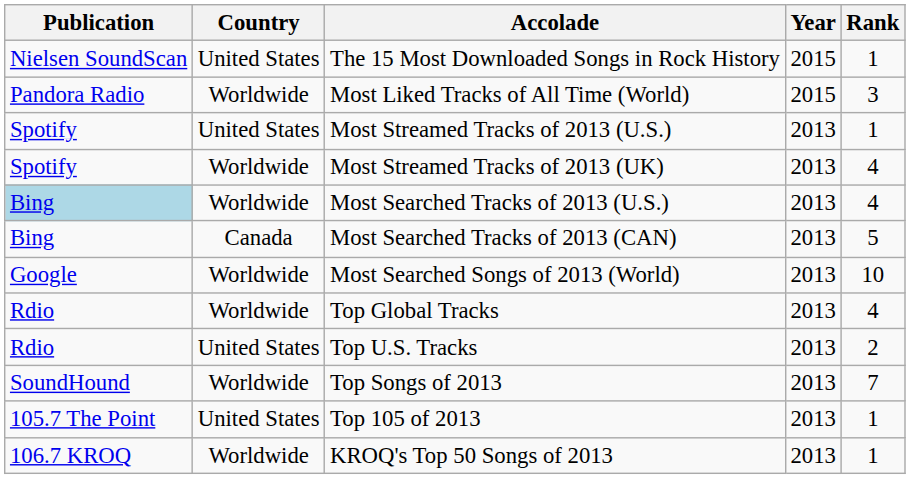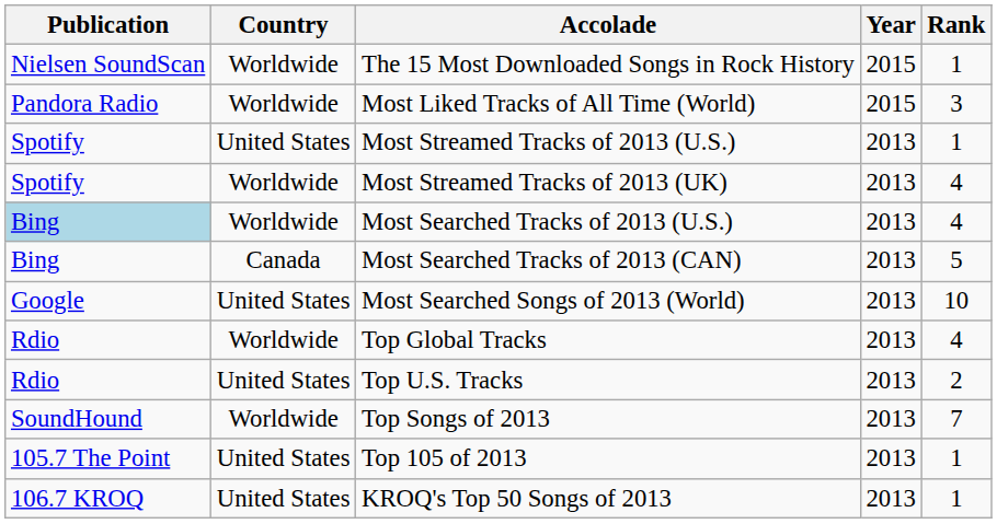 <table class="wikitable sortable">
 <tr>
 <th>Publication</th>
 <th>Country</th>
 <th>Accolade</th>
 <th>Year</th>
 <th>Rank</th>
 </tr>
 <tr>
 <td><a href='#'>Nielsen SoundScan</a></td>
-<td style="text-align:center;">United States</td>
+<td style="text-align:center;">Worldwide</td>
 <td>The 15 Most Downloaded Songs in Rock History</td>
 <td>2015</td>
 <td style="text-align:center;">1</td>
 </tr>
 <tr>
 <td><a href='#'>Pandora Radio</a></td>
 <td style="text-align:center;">Worldwide</td>
 <td>Most Liked Tracks of All Time (World)</td>
 <td>2015</td>
 <td style="text-align:center;">3</td>
 </tr>
 <tr>
 <td><a href='#'>Spotify</a></td>
 <td style="text-align:center;">United States</td>
 <td>Most Streamed Tracks of 2013 (U.S.)</td>
 <td>2013</td>
 <td style="text-align:center;">1</td>
 </tr>
 <tr>
 <td><a href='#'>Spotify</a></td>
 <td style="text-align:center;">Worldwide</td>
 <td>Most Streamed Tracks of 2013 (UK)</td>
 <td>2013</td>
 <td style="text-align:center;">4</td>
 </tr>
 <tr>
 <td style="background: lightblue;"><a href='#'>Bing</a></td>
 <td style="text-align:center;">Worldwide</td>
 <td>Most Searched Tracks of 2013 (U.S.)</td>
 <td>2013</td>
 <td style="text-align:center;">4</td>
 </tr>
 <tr>
 <td><a href='#'>Bing</a></td>
 <td style="text-align:center;">Canada</td>
 <td>Most Searched Tracks of 2013 (CAN)</td>
 <td>2013</td>
 <td style="text-align:center;">5</td>
 </tr>
 <tr>
 <td><a href='#'>Google</a></td>
-<td style="text-align:center;">Worldwide</td>
+<td style="text-align:center;">United States</td>
 <td>Most Searched Songs of 2013 (World)</td>
 <td>2013</td>
 <td style="text-align:center;">10</td>
 </tr>
 <tr>
 <td><a href='#'>Rdio</a></td>
 <td style="text-align:center;">Worldwide</td>
 <td>Top Global Tracks</td>
 <td>2013</td>
 <td style="text-align:center;">4</td>
 </tr>
 <tr>
 <td><a href='#'>Rdio</a></td>
 <td style="text-align:center;">United States</td>
 <td>Top U.S. Tracks</td>
 <td>2013</td>
 <td style="text-align:center;">2</td>
 </tr>
 <tr>
 <td><a href='#'>SoundHound</a></td>
 <td style="text-align:center;">Worldwide</td>
 <td>Top Songs of 2013</td>
 <td>2013</td>
 <td style="text-align:center;">7</td>
 </tr>
 <tr>
 <td><a href='#'>105.7 The Point</a></td>
 <td style="text-align:center;">United States</td>
 <td>Top 105 of 2013</td>
 <td>2013</td>
 <td style="text-align:center;">1</td>
 </tr>
 <tr>
 <td><a href='#'>106.7 KROQ</a></td>
-<td style="text-align:center;">Worldwide</td>
+<td style="text-align:center;">United States</td>
 <td>KROQ's Top 50 Songs of 2013</td>
 <td>2013</td>
 <td style="text-align:center;">1</td>
 </tr>
 </table>
